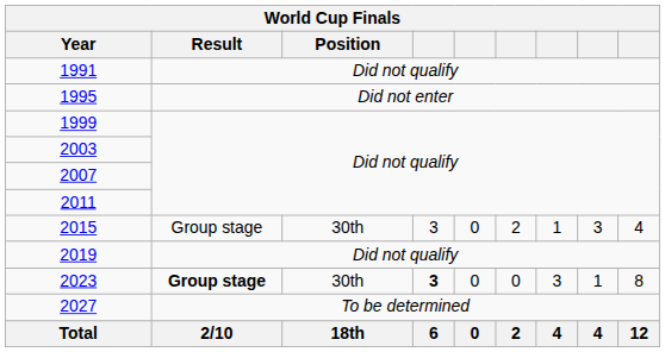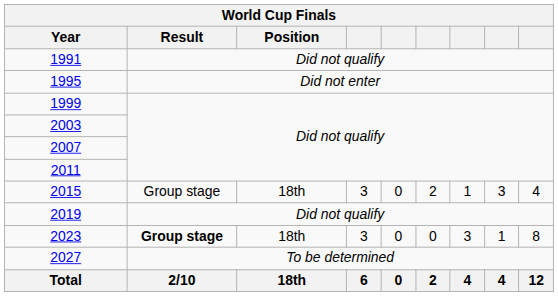 <table class="wikitable" style="text-align: center; width:50%;">
 <tr>
 <th colspan=9>World Cup Finals</th>
 </tr>
 <tr>
 <th width="90">Year</th>
 <th width="80">Result</th>
 <th width="80">Position</th>
 <th width="20"></th>
 <th width="20"></th>
 <th width="20"></th>
 <th width="20"></th>
 <th width="20"></th>
 <th width="20"></th>
 </tr>
 <tr>
 <td> <a href='#'>1991</a></td>
 <td colspan=8><em>Did not qualify</em></td>
 </tr>
 <tr>
 <td> <a href='#'>1995</a></td>
 <td colspan=8><em>Did not enter</em></td>
 </tr>
 <tr>
 <td> <a href='#'>1999</a></td>
 <td colspan=8 rowspan=4><em>Did not qualify</em></td>
 </tr>
 <tr>
 <td> <a href='#'>2003</a></td>
 </tr>
 <tr>
 <td> <a href='#'>2007</a></td>
 </tr>
 <tr>
 <td> <a href='#'>2011</a></td>
 </tr>
 <tr>
 <td> <a href='#'>2015</a></td>
 <td>Group stage</td>
-<td>30th</td>
+<td>18th</td>
 <td>3</td>
 <td>0</td>
 <td>2</td>
 <td>1</td>
 <td>3</td>
 <td>4</td>
 </tr>
 <tr>
 <td> <a href='#'>2019</a></td>
 <td colspan=8><em>Did not qualify</em></td>
 </tr>
 <tr>
 <td>  <a href='#'>2023</a></td>
 <td><strong>Group stage</strong></td>
-<td>30th</td>
-<td><strong>3</strong></td>
+<td>18th</td>
+<td>3</td>
 <td>0</td>
 <td>0</td>
 <td>3</td>
 <td>1</td>
 <td>8</td>
 </tr>
 <tr>
 <td> <a href='#'>2027</a></td>
 <td colspan=8><em>To be determined</em></td>
 </tr>
 <tr>
 <th><strong>Total</strong></th>
 <th>2/10</th>
 <th>18th</th>
 <th>6</th>
 <th>0</th>
 <th>2</th>
 <th>4</th>
 <th>4</th>
 <th>12</th>
 </tr>
 </table>
